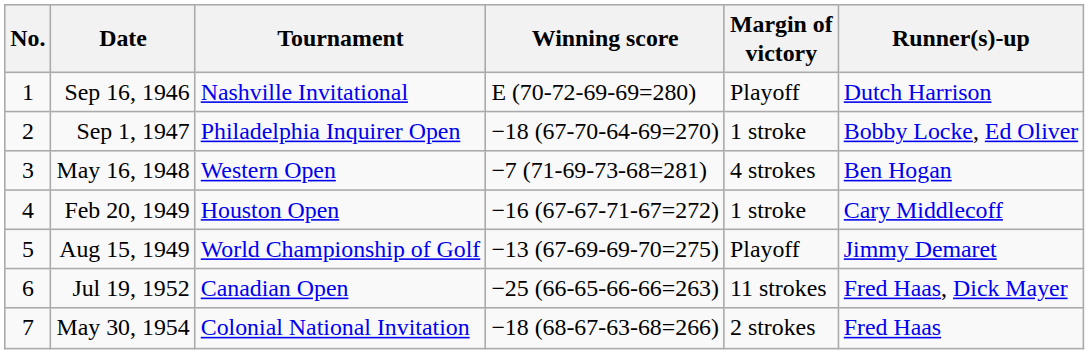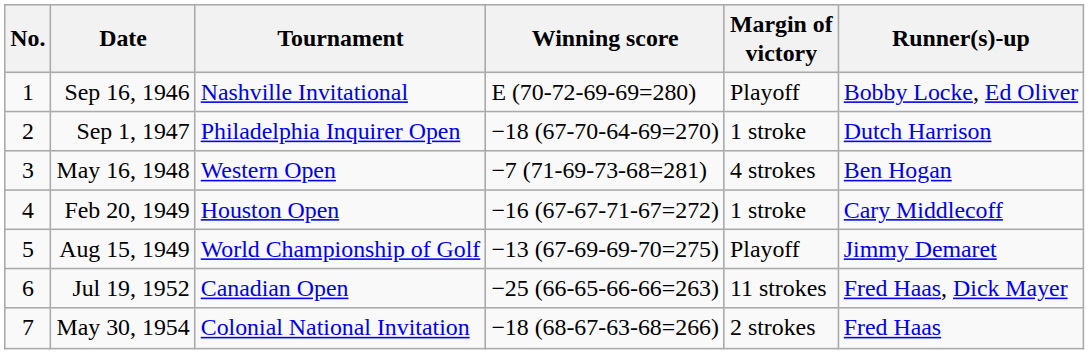 <table class="wikitable" style="font-size:95%;">
 <tr>
 <th>No.</th>
 <th>Date</th>
 <th>Tournament</th>
 <th>Winning score</th>
 <th>Margin of<br>victory</th>
 <th>Runner(s)-up</th>
 </tr>
 <tr>
 <td align=center>1</td>
 <td align=right>Sep 16, 1946</td>
 <td><a href='#'>Nashville Invitational</a></td>
 <td>E (70-72-69-69=280)</td>
 <td>Playoff</td>
-<td> <a href='#'>Dutch Harrison</a></td>
+<td> <a href='#'>Bobby Locke</a>,  <a href='#'>Ed Oliver</a></td>
 </tr>
 <tr>
 <td align=center>2</td>
 <td align=right>Sep 1, 1947</td>
 <td><a href='#'>Philadelphia Inquirer Open</a></td>
 <td>−18 (67-70-64-69=270)</td>
 <td>1 stroke</td>
-<td> <a href='#'>Bobby Locke</a>,  <a href='#'>Ed Oliver</a></td>
+<td> <a href='#'>Dutch Harrison</a></td>
 </tr>
 <tr>
 <td align=center>3</td>
 <td align=right>May 16, 1948</td>
 <td><a href='#'>Western Open</a></td>
 <td>−7 (71-69-73-68=281)</td>
 <td>4 strokes</td>
 <td> <a href='#'>Ben Hogan</a></td>
 </tr>
 <tr>
 <td align=center>4</td>
 <td align=right>Feb 20, 1949</td>
 <td><a href='#'>Houston Open</a></td>
 <td>−16 (67-67-71-67=272)</td>
 <td>1 stroke</td>
 <td> <a href='#'>Cary Middlecoff</a></td>
 </tr>
 <tr>
 <td align=center>5</td>
 <td align=right>Aug 15, 1949</td>
 <td><a href='#'>World Championship of Golf</a></td>
 <td>−13 (67-69-69-70=275)</td>
 <td>Playoff</td>
 <td> <a href='#'>Jimmy Demaret</a></td>
 </tr>
 <tr>
 <td align=center>6</td>
 <td align=right>Jul 19, 1952</td>
 <td><a href='#'>Canadian Open</a></td>
 <td>−25 (66-65-66-66=263)</td>
 <td>11 strokes</td>
 <td> <a href='#'>Fred Haas</a>,  <a href='#'>Dick Mayer</a></td>
 </tr>
 <tr>
 <td align=center>7</td>
 <td align=right>May 30, 1954</td>
 <td><a href='#'>Colonial National Invitation</a></td>
 <td>−18 (68-67-63-68=266)</td>
 <td>2 strokes</td>
 <td> <a href='#'>Fred Haas</a></td>
 </tr>
 </table>
